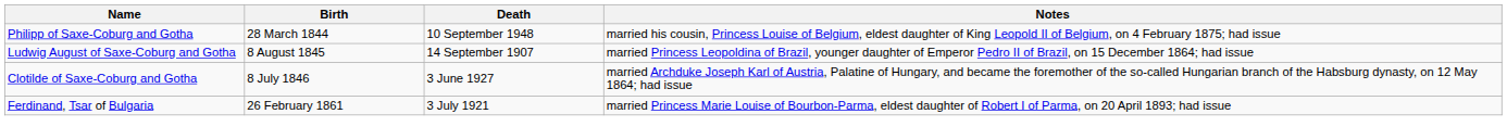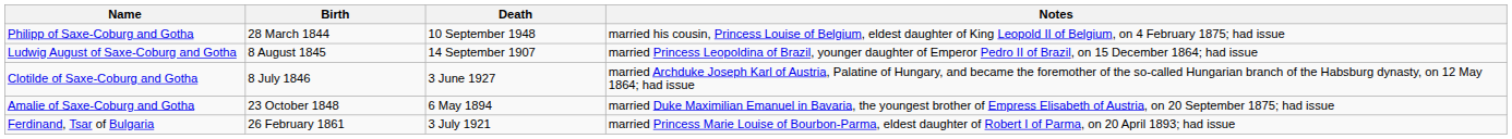 <table class=wikitable>
 <tr>
 <th width="16%" scope="col">Name</th>
 <th width="12%" scope="col">Birth</th>
 <th width="12%" scope="col">Death</th>
 <th width="64%" scope="col">Notes</th>
 </tr>
 <tr>
 <td><a href='#'>Philipp of Saxe-Coburg and Gotha</a></td>
 <td>28 March 1844</td>
 <td>10 September 1948</td>
 <td>married his cousin, <a href='#'>Princess Louise of Belgium</a>, eldest daughter of King <a href='#'>Leopold II of Belgium</a>, on 4 February 1875; had issue</td>
 </tr>
 <tr>
 <td><a href='#'>Ludwig August of Saxe-Coburg and Gotha</a></td>
 <td>8 August 1845</td>
 <td>14 September 1907</td>
 <td>married <a href='#'>Princess Leopoldina of Brazil</a>, younger daughter of Emperor <a href='#'>Pedro II of Brazil</a>, on 15 December 1864; had issue</td>
 </tr>
 <tr>
 <td><a href='#'>Clotilde of Saxe-Coburg and Gotha</a></td>
 <td>8 July 1846</td>
 <td>3 June 1927</td>
 <td>married <a href='#'>Archduke Joseph Karl of Austria</a>, Palatine of Hungary, and became the foremother of the so-called Hungarian branch of the Habsburg dynasty, on 12 May 1864; had issue</td>
 </tr>
 <tr>
+<td><a href='#'>Amalie of Saxe-Coburg and Gotha</a></td>
+<td>23 October 1848</td>
+<td>6 May 1894</td>
+<td>married <a href='#'>Duke Maximilian Emanuel in Bavaria</a>, the youngest brother of <a href='#'>Empress Elisabeth of Austria</a>, on 20 September 1875; had issue</td>
+</tr>
+<tr>
 <td><a href='#'>Ferdinand</a>, <a href='#'>Tsar</a> of <a href='#'>Bulgaria</a></td>
 <td>26 February 1861</td>
 <td>3 July 1921</td>
 <td>married <a href='#'>Princess Marie Louise of Bourbon-Parma</a>, eldest daughter of <a href='#'>Robert I of Parma</a>, on 20 April 1893; had issue</td>
 </tr>
 </table>
